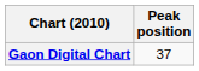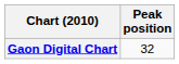 <table class="wikitable plainrowheaders sortable" style="text-align:center;" border="1">
 <tr>
 <th scope="col">Chart (2010)</th>
 <th scope="col">Peak<br>position</th>
 </tr>
 <tr>
 <th scope="row"><a href='#'>Gaon Digital Chart</a></th>
-<td>37</td>
+<td>32</td>
 </tr>
 </table>
